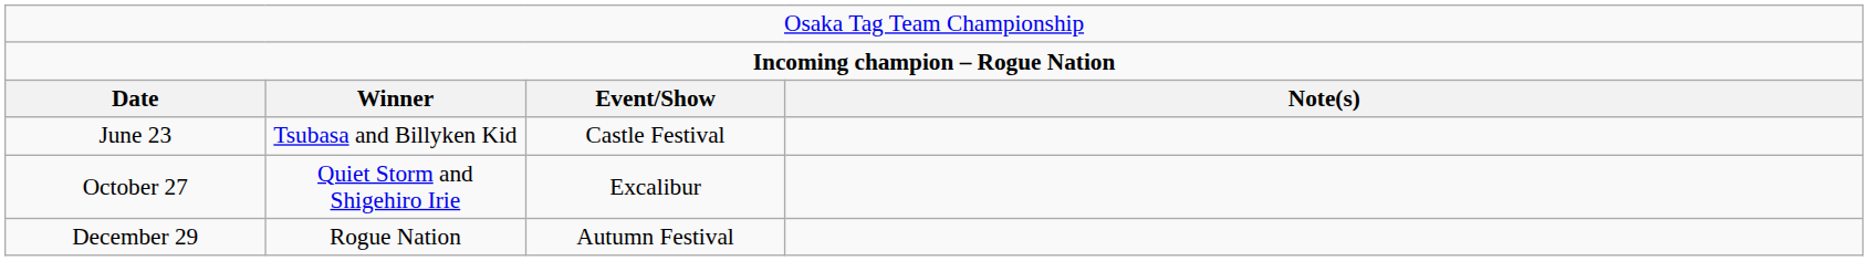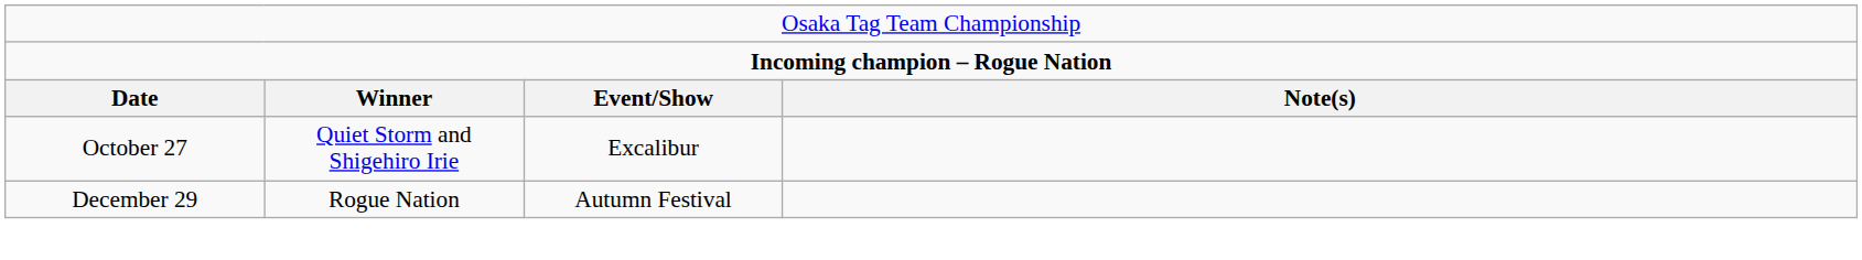 <table class="wikitable" style="text-align:center; width:100%;">
 <tr>
 <td colspan="4" style="text-align: center;"><a href='#'>Osaka Tag Team Championship</a></td>
 </tr>
 <tr>
 <td colspan="4" style="text-align: center;"><strong>Incoming champion – Rogue Nation </strong></td>
 </tr>
 <tr>
 <th width=14%>Date</th>
 <th width=14%>Winner</th>
 <th width=14%>Event/Show</th>
 <th width=58%>Note(s)</th>
 </tr>
 <tr>
-<td>June 23</td>
-<td><a href='#'>Tsubasa</a> and Billyken Kid</td>
-<td>Castle Festival</td>
-<td></td>
-</tr>
-<tr>
 <td>October 27</td>
 <td><a href='#'>Quiet Storm</a> and <a href='#'>Shigehiro Irie</a></td>
 <td>Excalibur</td>
 </tr>
 <tr>
 <td>December 29</td>
 <td>Rogue Nation<br></td>
 <td>Autumn Festival</td>
 <td></td>
 </tr>
 </table>
